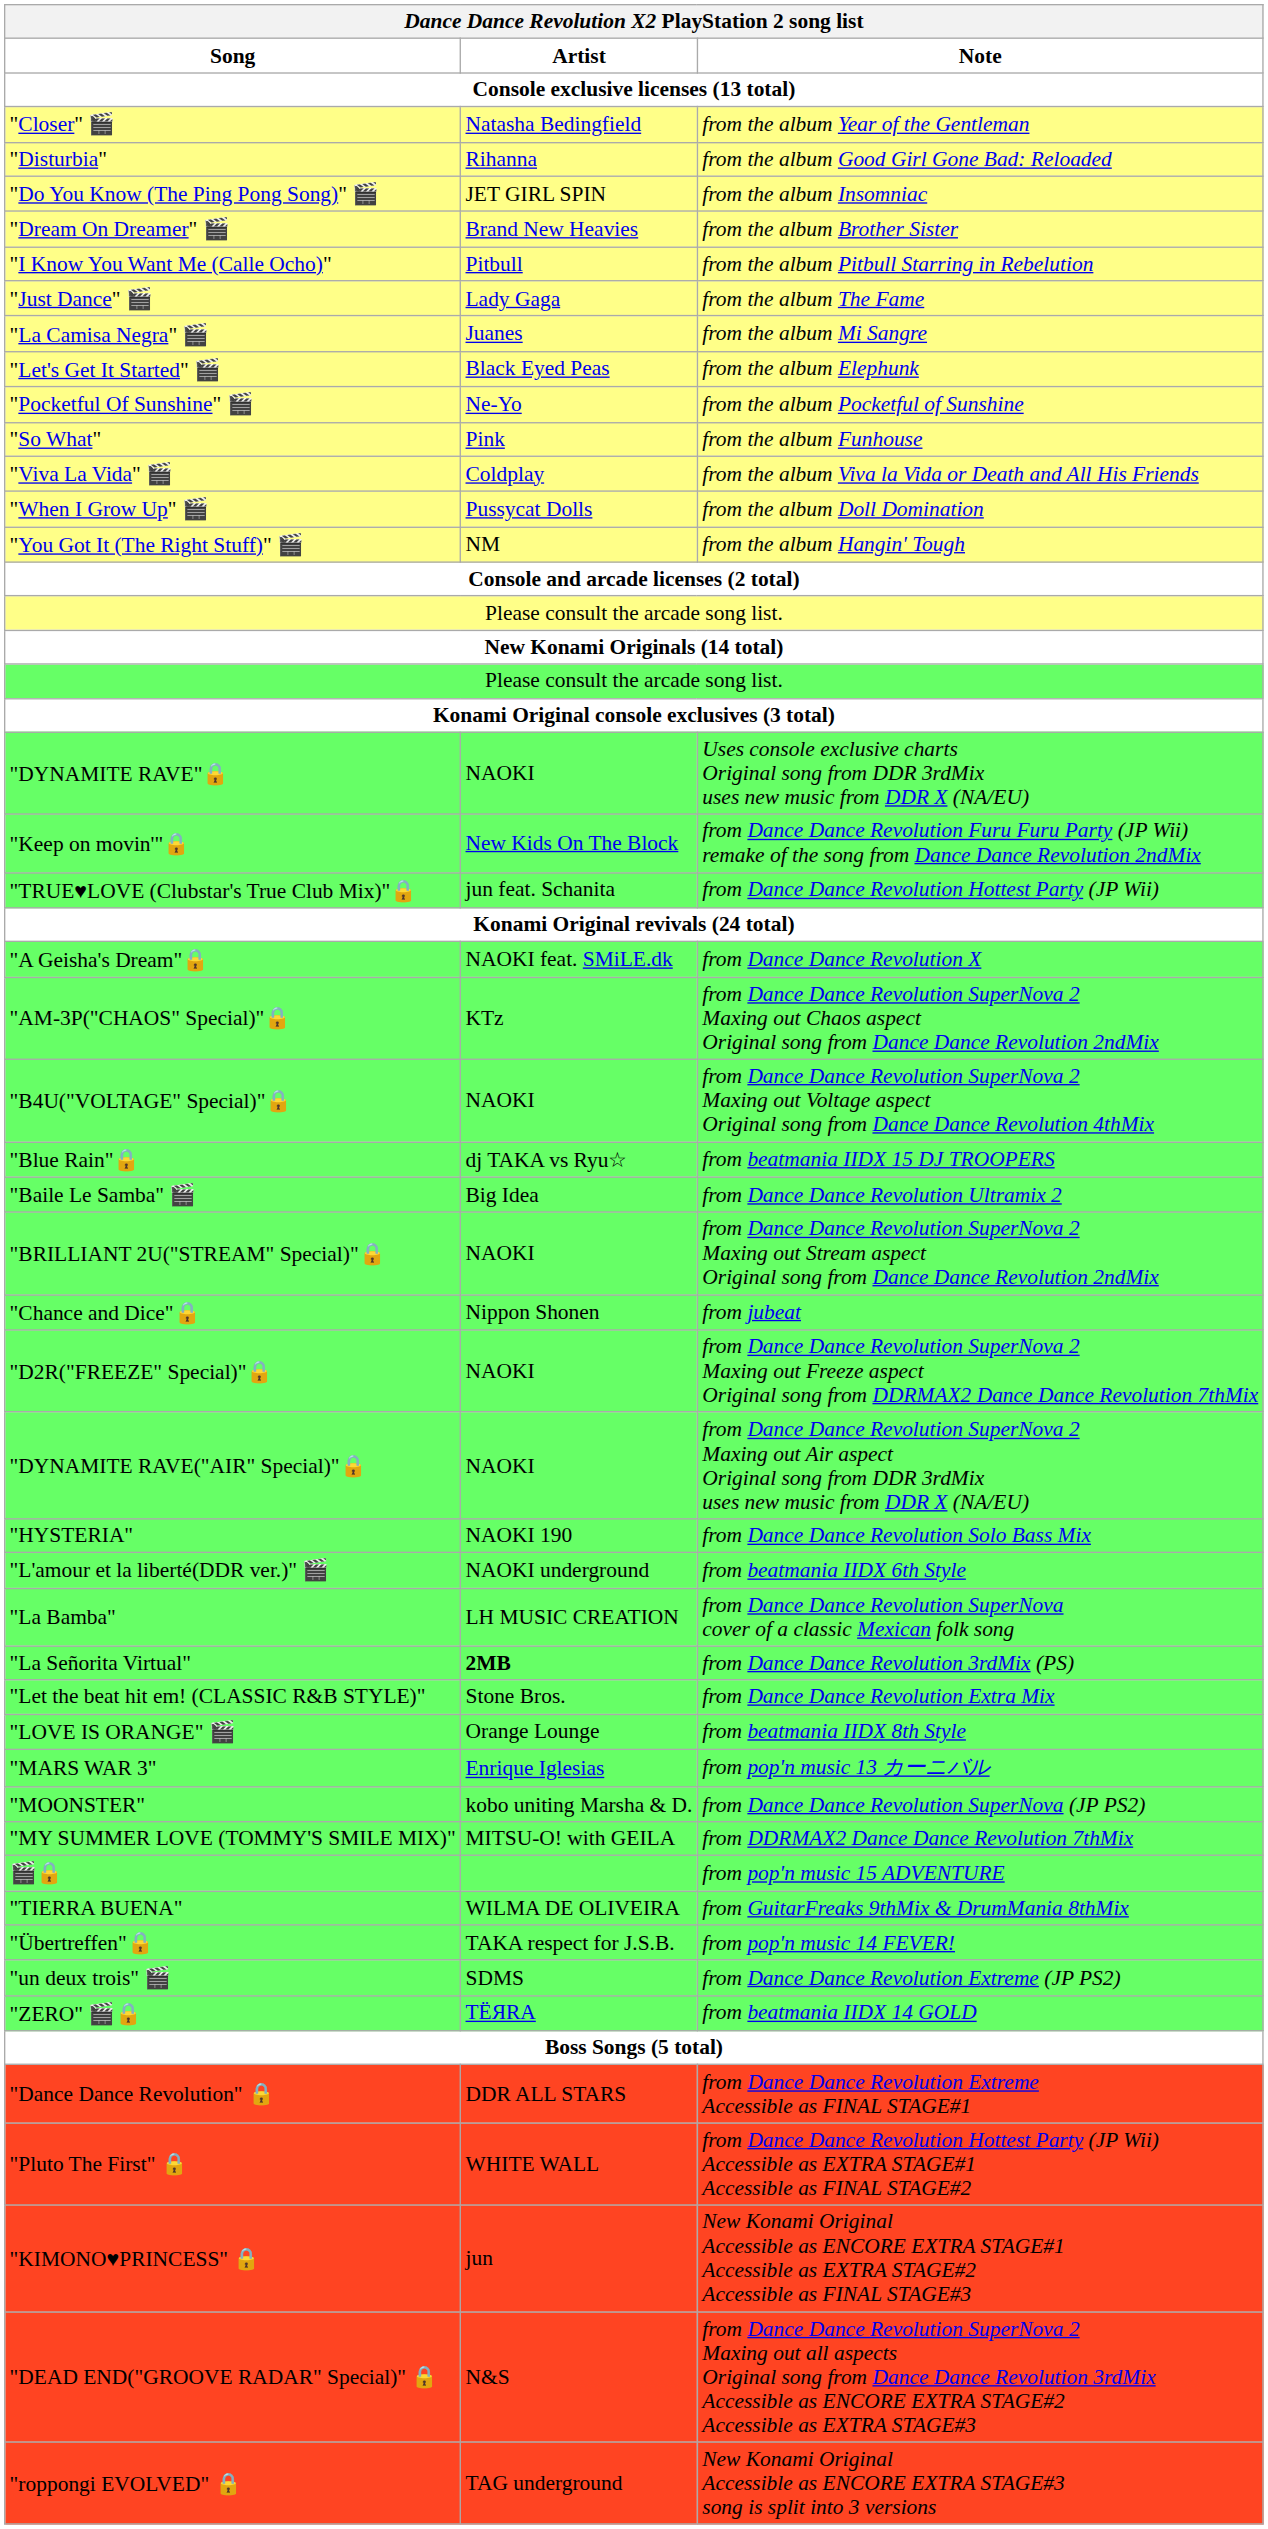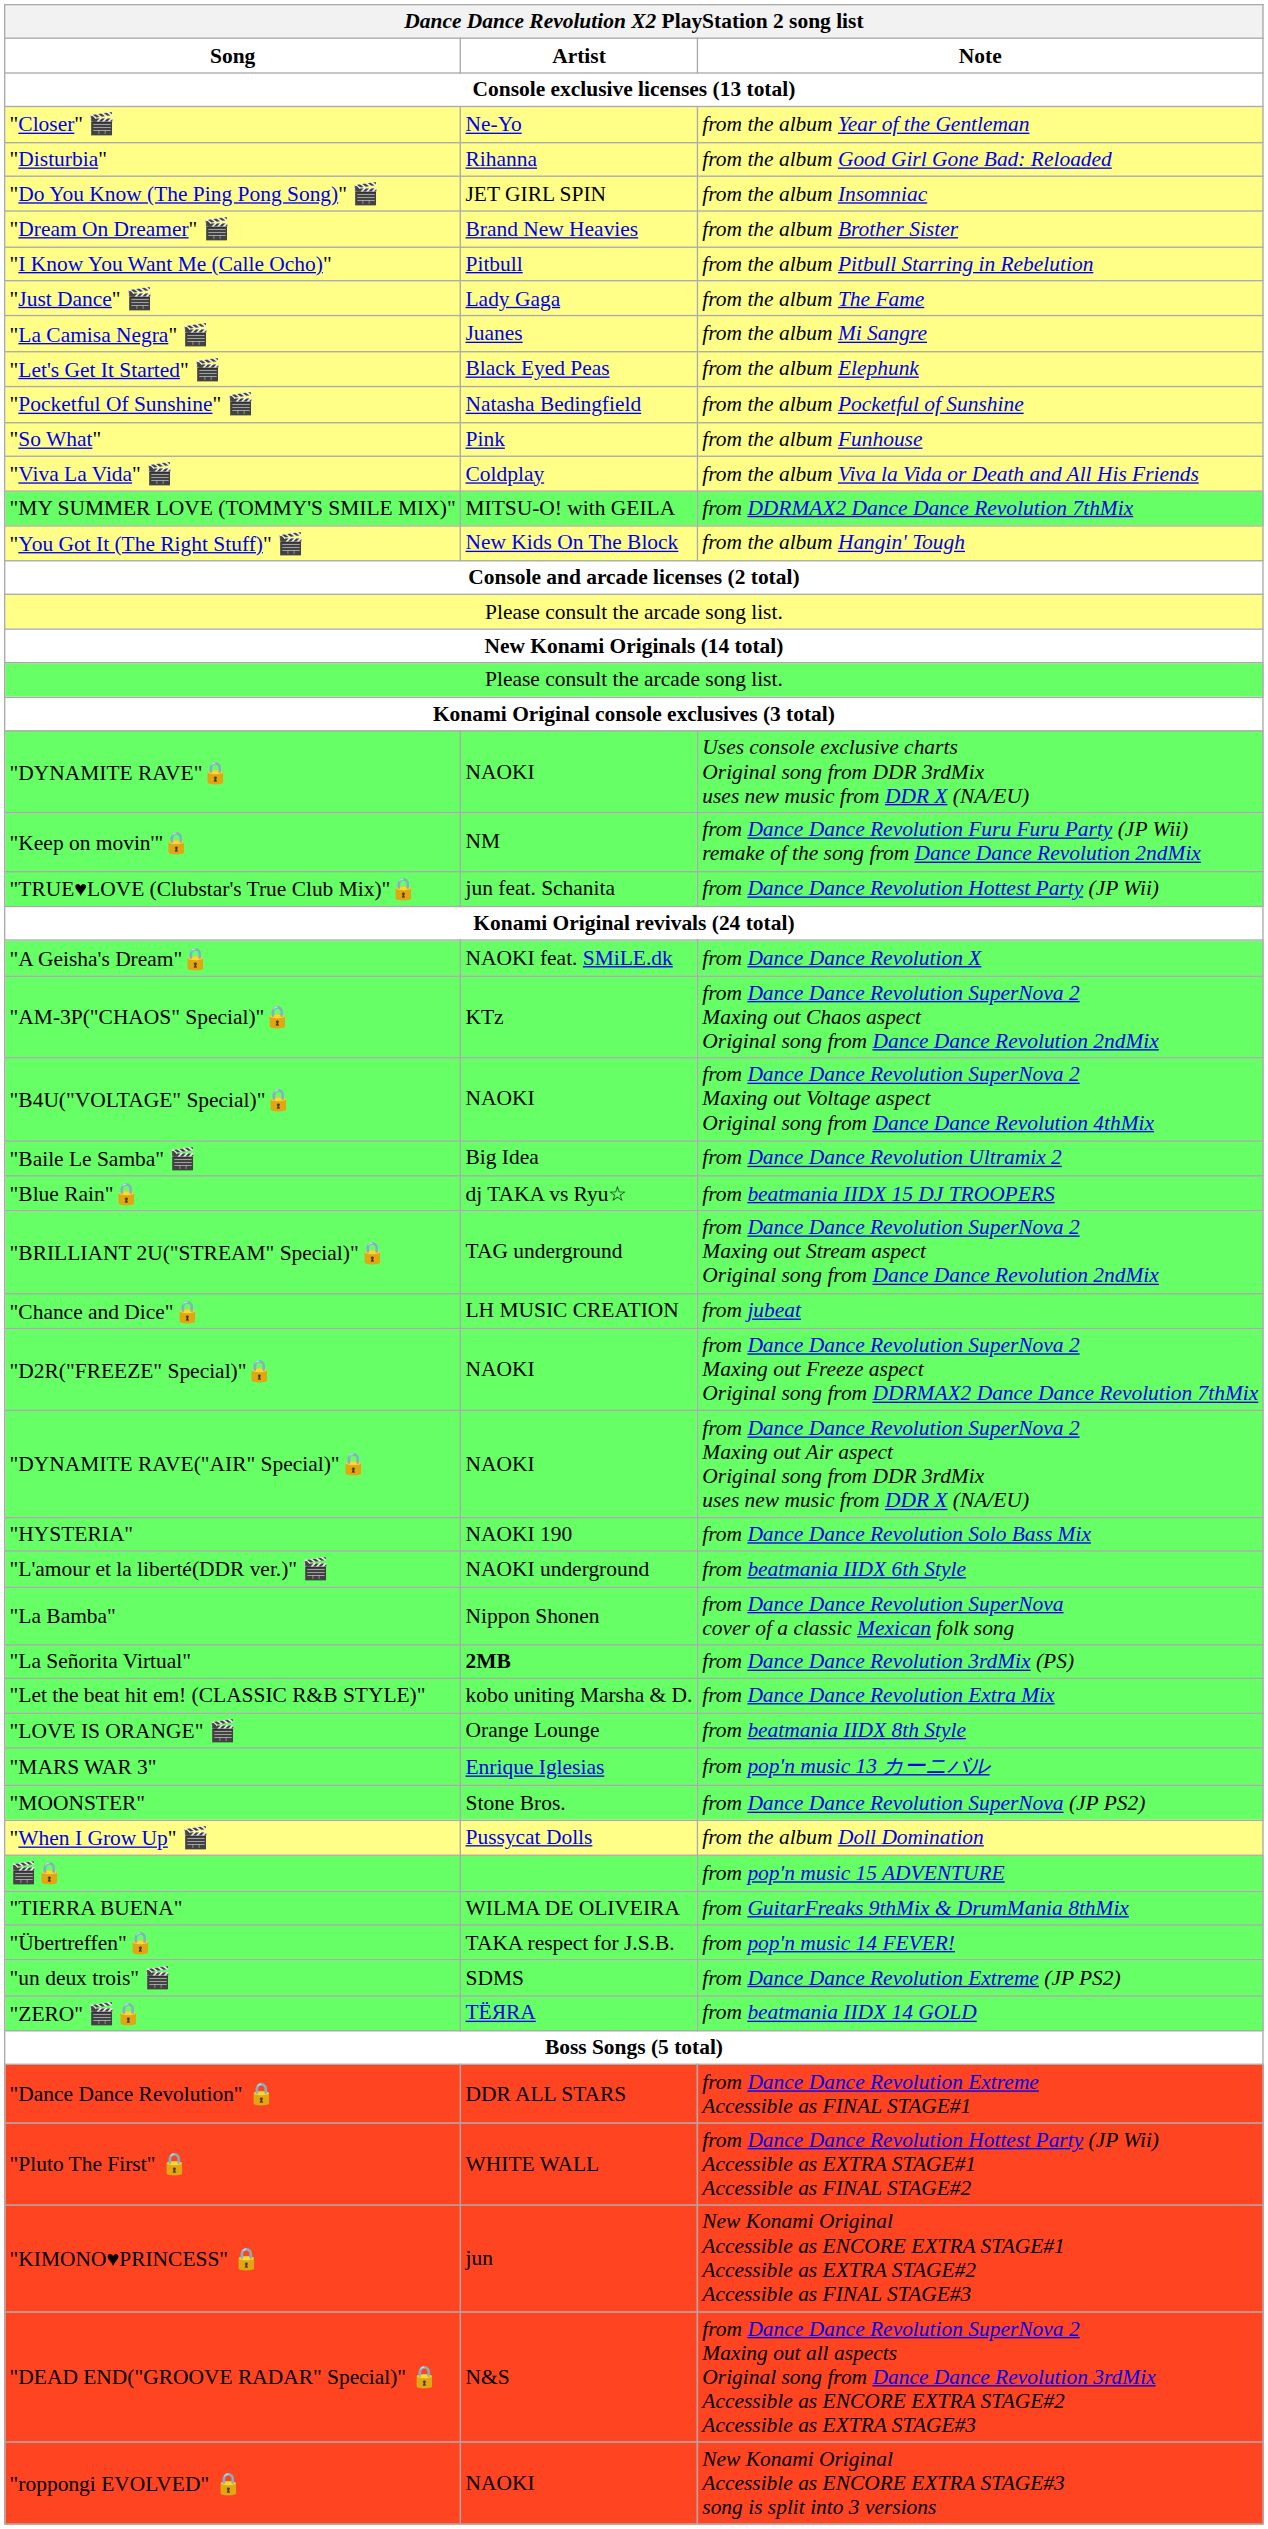 <table class="wikitable collapsible collapsed">
 <tr>
 <th colspan="3"><em>Dance Dance Revolution X2</em> PlayStation 2 song list</th>
 </tr>
 <tr>
 <th style="background:#fff;">Song</th>
 <th style="background:#fff;">Artist</th>
 <th style="background:#fff;">Note</th>
 </tr>
 <tr>
 <th colspan="3" style="background:#fff;">Console exclusive licenses (13 total)</th>
 </tr>
 <tr style="background:#ffff88;">
 <td>"<a href='#'>Closer</a>" 🎬</td>
-<td><a href='#'>Natasha Bedingfield</a></td>
+<td><a href='#'>Ne-Yo</a></td>
 <td><em>from the album <a href='#'>Year of the Gentleman</a></em></td>
 </tr>
 <tr style="background:#ffff88;">
 <td>"<a href='#'>Disturbia</a>"</td>
 <td><a href='#'>Rihanna</a></td>
 <td><em>from the album <a href='#'>Good Girl Gone Bad: Reloaded</a></em></td>
 </tr>
 <tr style="background:#ffff88;">
 <td>"<a href='#'>Do You Know (The Ping Pong Song)</a>" 🎬</td>
 <td>JET GIRL SPIN</td>
 <td><em>from the album <a href='#'>Insomniac</a></em></td>
 </tr>
 <tr style="background:#ffff88;">
 <td>"<a href='#'>Dream On Dreamer</a>" 🎬</td>
 <td><a href='#'>Brand New Heavies</a></td>
 <td><em>from the album <a href='#'>Brother Sister</a></em></td>
 </tr>
 <tr style="background:#ffff88;">
 <td>"<a href='#'>I Know You Want Me (Calle Ocho)</a>"</td>
 <td><a href='#'>Pitbull</a></td>
 <td><em>from the album <a href='#'>Pitbull Starring in Rebelution</a></em></td>
 </tr>
 <tr style="background:#ffff88;">
 <td>"<a href='#'>Just Dance</a>" 🎬</td>
 <td><a href='#'>Lady Gaga</a></td>
 <td><em>from the album <a href='#'>The Fame</a></em></td>
 </tr>
 <tr style="background:#ffff88;">
 <td>"<a href='#'>La Camisa Negra</a>" 🎬</td>
 <td><a href='#'>Juanes</a></td>
 <td><em>from the album <a href='#'>Mi Sangre</a></em></td>
 </tr>
 <tr style="background:#ffff88;">
 <td>"<a href='#'>Let's Get It Started</a>" 🎬</td>
 <td><a href='#'>Black Eyed Peas</a></td>
 <td><em>from the album <a href='#'>Elephunk</a></em></td>
 </tr>
 <tr style="background:#ffff88;">
 <td>"<a href='#'>Pocketful Of Sunshine</a>" 🎬</td>
-<td><a href='#'>Ne-Yo</a></td>
+<td><a href='#'>Natasha Bedingfield</a></td>
 <td><em>from the album <a href='#'>Pocketful of Sunshine</a></em></td>
 </tr>
 <tr style="background:#ffff88;">
 <td>"<a href='#'>So What</a>"</td>
 <td><a href='#'>Pink</a></td>
 <td><em>from the album <a href='#'>Funhouse</a></em></td>
 </tr>
 <tr style="background:#ffff88;">
 <td>"<a href='#'>Viva La Vida</a>" 🎬</td>
 <td><a href='#'>Coldplay</a></td>
 <td><em>from the album <a href='#'>Viva la Vida or Death and All His Friends</a></em></td>
 </tr>
-<tr style="background:#ffff88;">
-<td>"<a href='#'>When I Grow Up</a>" 🎬</td>
-<td><a href='#'>Pussycat Dolls</a></td>
-<td><em>from the album <a href='#'>Doll Domination</a></em></td>
+<tr style="background:#6f6;">
+<td>"MY SUMMER LOVE (TOMMY'S SMILE MIX)"</td>
+<td>MITSU-O! with GEILA</td>
+<td><em>from <a href='#'>DDRMAX2 Dance Dance Revolution 7thMix</a></em></td>
 </tr>
 <tr style="background:#ffff88;">
 <td>"<a href='#'>You Got It (The Right Stuff)</a>" 🎬</td>
-<td>NM</td>
+<td><a href='#'>New Kids On The Block</a></td>
 <td><em>from the album <a href='#'>Hangin' Tough</a></em></td>
 </tr>
 <tr>
 <th colspan="3" style="background:#fff;">Console and arcade licenses (2 total)</th>
 </tr>
 <tr style="background:#ffff88;">
 <td colspan="3" style="text-align: center;">Please consult the arcade song list.</td>
 </tr>
 <tr>
 <th colspan="3" style="background:#fff;">New Konami Originals (14 total)</th>
 </tr>
 <tr style="background:#6f6;">
 <td colspan="3" style="text-align: center;">Please consult the arcade song list.</td>
 </tr>
 <tr>
 <th colspan="3" style="background:#fff;">Konami Original console exclusives (3 total)</th>
 </tr>
 <tr style="background:#6f6;">
 <td>"DYNAMITE RAVE"🔒</td>
 <td>NAOKI</td>
 <td><em>Uses console exclusive charts</em><br><em>Original song from DDR 3rdMix</em><br><em>uses new music from <a href='#'>DDR X</a> (NA/EU)</em></td>
 </tr>
 <tr style="background:#6f6;">
 <td>"Keep on movin'"🔒</td>
-<td><a href='#'>New Kids On The Block</a></td>
+<td>NM</td>
 <td><em>from <a href='#'>Dance Dance Revolution Furu Furu Party</a> (JP Wii)</em><br><em>remake of the song from <a href='#'>Dance Dance Revolution 2ndMix</a></em></td>
 </tr>
 <tr style="background:#6f6;">
 <td>"TRUE♥LOVE (Clubstar's True Club Mix)"🔒</td>
 <td>jun feat. Schanita</td>
 <td><em>from <a href='#'>Dance Dance Revolution Hottest Party</a> (JP Wii)</em></td>
 </tr>
 <tr>
 <th colspan="3" style="background:#fff;">Konami Original revivals (24 total)</th>
 </tr>
 <tr style="background:#6f6;">
 <td>"A Geisha's Dream"🔒</td>
 <td>NAOKI feat. <a href='#'>SMiLE.dk</a></td>
 <td><em>from <a href='#'>Dance Dance Revolution X</a></em></td>
 </tr>
 <tr style="background:#6f6;">
 <td>"AM-3P("CHAOS" Special)"🔒</td>
 <td>KTz</td>
 <td><em>from <a href='#'>Dance Dance Revolution SuperNova 2</a></em><br><em>Maxing out Chaos aspect</em><br><em>Original song from <a href='#'>Dance Dance Revolution 2ndMix</a></em></td>
 </tr>
 <tr style="background:#6f6;">
 <td>"B4U("VOLTAGE" Special)"🔒</td>
 <td>NAOKI</td>
 <td><em>from <a href='#'>Dance Dance Revolution SuperNova 2</a></em><br><em>Maxing out Voltage aspect</em><br><em>Original song from <a href='#'>Dance Dance Revolution 4thMix</a></em></td>
 </tr>
 <tr style="background:#6f6;">
+<td>"Baile Le Samba" 🎬</td>
+<td>Big Idea</td>
+<td><em>from <a href='#'>Dance Dance Revolution Ultramix 2</a></em></td>
+</tr>
+<tr style="background:#6f6;">
 <td>"Blue Rain"🔒</td>
 <td>dj TAKA vs Ryu☆</td>
 <td><em>from <a href='#'>beatmania IIDX 15 DJ TROOPERS</a></em></td>
 </tr>
 <tr style="background:#6f6;">
-<td>"Baile Le Samba" 🎬</td>
-<td>Big Idea</td>
-<td><em>from <a href='#'>Dance Dance Revolution Ultramix 2</a></em></td>
-</tr>
-<tr style="background:#6f6;">
 <td>"BRILLIANT 2U("STREAM" Special)"🔒</td>
-<td>NAOKI</td>
+<td>TAG underground</td>
 <td><em>from <a href='#'>Dance Dance Revolution SuperNova 2</a></em><br><em>Maxing out Stream aspect</em><br><em>Original song from <a href='#'>Dance Dance Revolution 2ndMix</a></em></td>
 </tr>
 <tr style="background:#6f6;">
 <td>"Chance and Dice"🔒</td>
-<td>Nippon Shonen</td>
+<td>LH MUSIC CREATION</td>
 <td><em>from <a href='#'>jubeat</a></em></td>
 </tr>
 <tr style="background:#6f6;">
 <td>"D2R("FREEZE" Special)"🔒</td>
 <td>NAOKI</td>
 <td><em>from <a href='#'>Dance Dance Revolution SuperNova 2</a></em><br><em>Maxing out Freeze aspect</em><br><em>Original song from <a href='#'>DDRMAX2 Dance Dance Revolution 7thMix</a></em></td>
 </tr>
 <tr style="background:#6f6;">
 <td>"DYNAMITE RAVE("AIR" Special)"🔒</td>
 <td>NAOKI</td>
 <td><em>from <a href='#'>Dance Dance Revolution SuperNova 2</a></em><br><em>Maxing out Air aspect</em><br><em>Original song from DDR 3rdMix</em><br><em>uses new music from <a href='#'>DDR X</a> (NA/EU)</em></td>
 </tr>
 <tr style="background:#6f6;">
 <td>"HYSTERIA"</td>
 <td>NAOKI 190</td>
 <td><em>from <a href='#'>Dance Dance Revolution Solo Bass Mix</a></em></td>
 </tr>
 <tr style="background:#6f6;">
 <td>"L'amour et la liberté(DDR ver.)" 🎬</td>
 <td>NAOKI underground</td>
 <td><em>from <a href='#'>beatmania IIDX 6th Style</a></em></td>
 </tr>
 <tr style="background:#6f6;">
 <td>"La Bamba"</td>
-<td>LH MUSIC CREATION</td>
+<td>Nippon Shonen</td>
 <td><em>from <a href='#'>Dance Dance Revolution SuperNova</a></em><br><em>cover of a classic <a href='#'>Mexican</a> folk song</em></td>
 </tr>
 <tr style="background:#6f6;">
 <td>"La Señorita Virtual"</td>
 <td><strong>2MB</strong></td>
 <td><em>from <a href='#'>Dance Dance Revolution 3rdMix</a> (PS)</em></td>
 </tr>
 <tr style="background:#6f6;">
 <td>"Let the beat hit em! (CLASSIC R&B STYLE)"</td>
-<td>Stone Bros.</td>
+<td>kobo uniting Marsha & D.</td>
 <td><em>from <a href='#'>Dance Dance Revolution Extra Mix</a></em></td>
 </tr>
 <tr style="background:#6f6;">
 <td>"LOVE IS ORANGE" 🎬</td>
 <td>Orange Lounge</td>
 <td><em>from <a href='#'>beatmania IIDX 8th Style</a></em></td>
 </tr>
 <tr style="background:#6f6;">
 <td>"MARS WAR 3"</td>
 <td><a href='#'>Enrique Iglesias</a></td>
 <td><em>from <a href='#'>pop'n music 13 カーニバル</a></em></td>
 </tr>
 <tr style="background:#6f6;">
 <td>"MOONSTER"</td>
-<td>kobo uniting Marsha & D.</td>
+<td>Stone Bros.</td>
 <td><em>from <a href='#'>Dance Dance Revolution SuperNova</a> (JP PS2)</em></td>
 </tr>
-<tr style="background:#6f6;">
-<td>"MY SUMMER LOVE (TOMMY'S SMILE MIX)"</td>
-<td>MITSU-O! with GEILA</td>
-<td><em>from <a href='#'>DDRMAX2 Dance Dance Revolution 7thMix</a></em></td>
+<tr style="background:#ffff88;">
+<td>"<a href='#'>When I Grow Up</a>" 🎬</td>
+<td><a href='#'>Pussycat Dolls</a></td>
+<td><em>from the album <a href='#'>Doll Domination</a></em></td>
 </tr>
 <tr style="background:#6f6;">
 <td> 🎬🔒</td>
 <td></td>
 <td><em>from <a href='#'>pop'n music 15 ADVENTURE</a></em></td>
 </tr>
 <tr style="background:#6f6;">
 <td>"TIERRA BUENA"</td>
 <td>WILMA DE OLIVEIRA</td>
 <td><em>from <a href='#'>GuitarFreaks 9thMix & DrumMania 8thMix</a></em></td>
 </tr>
 <tr style="background:#6f6;">
 <td>"Übertreffen"🔒</td>
 <td>TAKA respect for J.S.B.</td>
 <td><em>from <a href='#'>pop'n music 14 FEVER!</a></em></td>
 </tr>
 <tr style="background:#6f6;">
 <td>"un deux trois" 🎬</td>
 <td>SDMS</td>
 <td><em>from <a href='#'>Dance Dance Revolution Extreme</a> (JP PS2)</em></td>
 </tr>
 <tr style="background:#6f6;">
 <td>"ZERO" 🎬🔒</td>
 <td><a href='#'>TЁЯRA</a></td>
 <td><em>from <a href='#'>beatmania IIDX 14 GOLD</a></em></td>
 </tr>
 <tr>
 <th colspan="3" style="background:#fff;">Boss Songs (5 total)</th>
 </tr>
 <tr style="background:#f42;">
 <td>"Dance Dance Revolution" 🔒</td>
 <td>DDR ALL STARS</td>
 <td><em>from <a href='#'>Dance Dance Revolution Extreme</a></em><br><em>Accessible as FINAL STAGE#1</em></td>
 </tr>
 <tr style="background:#f42;">
 <td>"Pluto The First" 🔒</td>
 <td>WHITE WALL</td>
 <td><em>from <a href='#'>Dance Dance Revolution Hottest Party</a> (JP Wii)</em><br><em>Accessible as EXTRA STAGE#1</em><br><em>Accessible as FINAL STAGE#2</em></td>
 </tr>
 <tr style="background:#f42;">
 <td>"KIMONO♥PRINCESS" 🔒</td>
 <td>jun</td>
 <td><em>New Konami Original</em><br><em>Accessible as ENCORE EXTRA STAGE#1</em><br><em>Accessible as EXTRA STAGE#2</em><br><em>Accessible as FINAL STAGE#3</em></td>
 </tr>
 <tr style="background:#f42;">
 <td>"DEAD END("GROOVE RADAR" Special)" 🔒</td>
 <td>N&S</td>
 <td><em>from <a href='#'>Dance Dance Revolution SuperNova 2</a></em><br><em>Maxing out all aspects</em><br><em>Original song from <a href='#'>Dance Dance Revolution 3rdMix</a></em><br><em>Accessible as ENCORE EXTRA STAGE#2</em><br><em>Accessible as EXTRA STAGE#3</em></td>
 </tr>
 <tr style="background:#f42;">
 <td>"roppongi EVOLVED" 🔒</td>
-<td>TAG underground</td>
+<td>NAOKI</td>
 <td><em>New Konami Original</em><br><em>Accessible as ENCORE EXTRA STAGE#3</em><br><em>song is split into 3 versions</em></td>
 </tr>
 </table>
